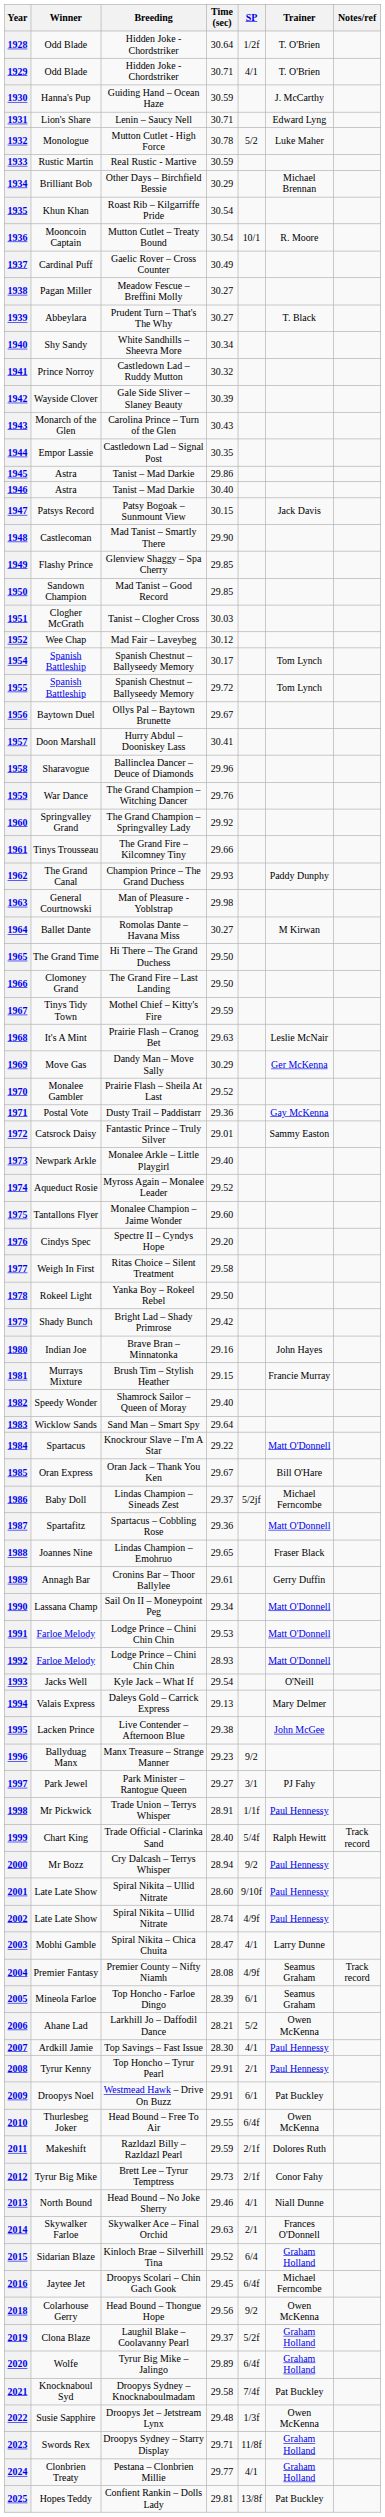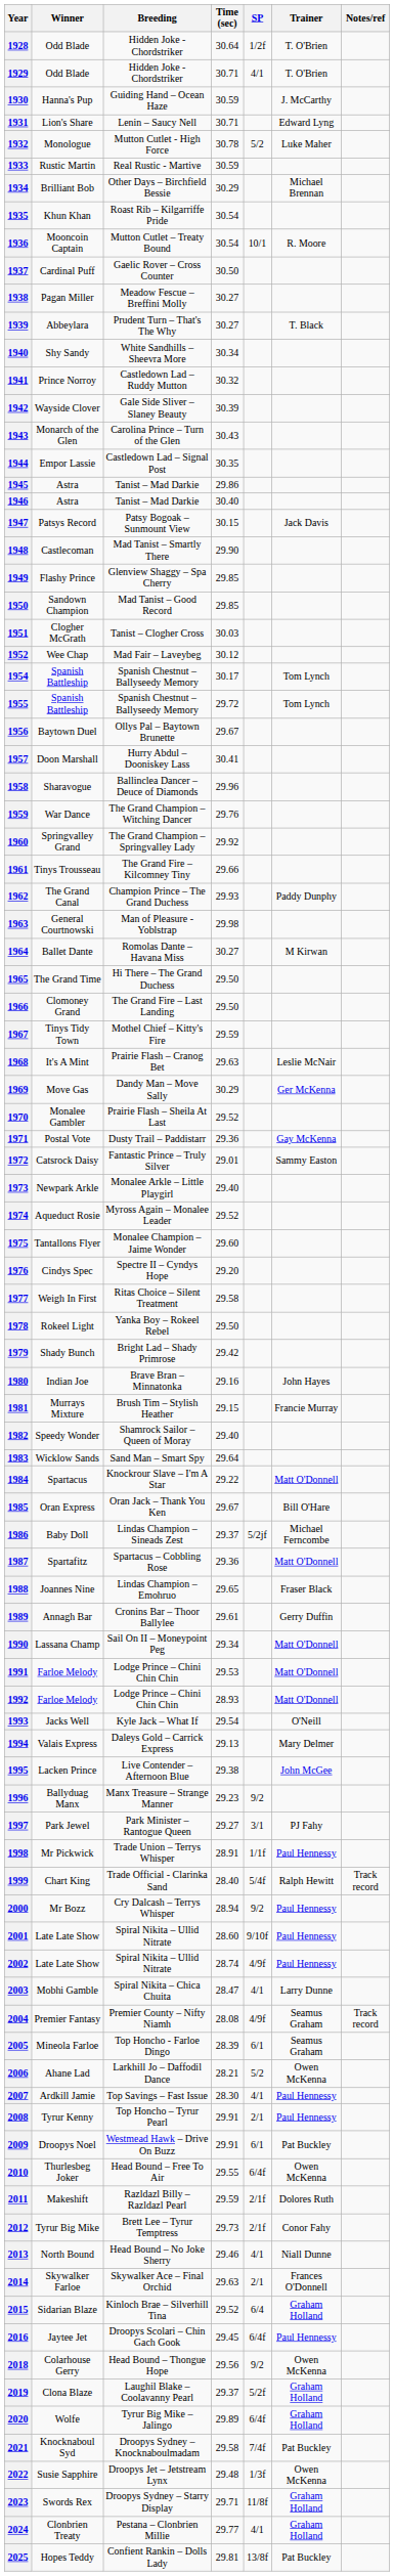 <table class="wikitable" style="text-align:center">
 <tr>
 <th width=50>Year</th>
 <th width=200>Winner</th>
 <th width=300>Breeding</th>
 <th width=80>Time (sec)</th>
 <th width=50><a href='#'>SP</a></th>
 <th width=250>Trainer</th>
 <th width=100>Notes/ref</th>
 </tr>
 <tr>
 <th><a href='#'>1928</a></th>
 <td>Odd Blade</td>
 <td>Hidden Joke - Chordstriker</td>
 <td>30.64</td>
 <td>1/2f</td>
 <td>T. O'Brien</td>
 <td></td>
 </tr>
 <tr>
 <th><a href='#'>1929</a></th>
 <td>Odd Blade</td>
 <td>Hidden Joke - Chordstriker</td>
 <td>30.71</td>
 <td>4/1</td>
 <td>T. O'Brien</td>
 <td></td>
 </tr>
 <tr>
 <th><a href='#'>1930</a></th>
 <td>Hanna's Pup</td>
 <td>Guiding Hand – Ocean Haze</td>
 <td>30.59</td>
 <td></td>
 <td>J. McCarthy</td>
 <td></td>
 </tr>
 <tr>
 <th><a href='#'>1931</a></th>
 <td>Lion's Share</td>
 <td>Lenin – Saucy Nell</td>
 <td>30.71</td>
 <td></td>
 <td>Edward Lyng</td>
 <td></td>
 </tr>
 <tr>
 <th><a href='#'>1932</a></th>
 <td>Monologue</td>
 <td>Mutton Cutlet -  High Force</td>
 <td>30.78</td>
 <td>5/2</td>
 <td>Luke Maher</td>
 <td></td>
 </tr>
 <tr>
 <th><a href='#'>1933</a></th>
 <td>Rustic Martin</td>
 <td>Real Rustic - Martive</td>
 <td>30.59</td>
 <td></td>
 <td></td>
 <td></td>
 </tr>
 <tr>
 <th><a href='#'>1934</a></th>
 <td>Brilliant Bob</td>
 <td>Other Days – Birchfield Bessie</td>
 <td>30.29</td>
 <td></td>
 <td>Michael Brennan</td>
 <td></td>
 </tr>
 <tr>
 <th><a href='#'>1935</a></th>
 <td>Khun Khan</td>
 <td>Roast Rib – Kilgarriffe Pride</td>
 <td>30.54</td>
 <td></td>
 <td></td>
 <td></td>
 </tr>
 <tr>
 <th><a href='#'>1936</a></th>
 <td>Mooncoin Captain</td>
 <td>Mutton Cutlet – Treaty Bound</td>
 <td>30.54</td>
 <td>10/1</td>
 <td>R. Moore</td>
 <td></td>
 </tr>
 <tr>
 <th><a href='#'>1937</a></th>
 <td>Cardinal Puff</td>
 <td>Gaelic Rover – Cross Counter</td>
-<td>30.49</td>
+<td>30.50</td>
 <td></td>
 <td></td>
 <td></td>
 </tr>
 <tr>
 <th><a href='#'>1938</a></th>
 <td>Pagan Miller</td>
 <td>Meadow Fescue – Breffini Molly</td>
 <td>30.27</td>
 <td></td>
 <td></td>
 <td></td>
 </tr>
 <tr>
 <th><a href='#'>1939</a></th>
 <td>Abbeylara</td>
 <td>Prudent Turn – That's The Why</td>
 <td>30.27</td>
 <td></td>
 <td>T. Black</td>
 <td></td>
 </tr>
 <tr>
 <th><a href='#'>1940</a></th>
 <td>Shy Sandy</td>
 <td>White Sandhills – Sheevra More</td>
 <td>30.34</td>
 <td></td>
 <td></td>
 <td></td>
 </tr>
 <tr>
 <th><a href='#'>1941</a></th>
 <td>Prince Norroy</td>
 <td>Castledown Lad – Ruddy Mutton</td>
 <td>30.32</td>
 <td></td>
 <td></td>
 <td></td>
 </tr>
 <tr>
 <th><a href='#'>1942</a></th>
 <td>Wayside Clover</td>
 <td>Gale Side Sliver – Slaney Beauty</td>
 <td>30.39</td>
 <td></td>
 <td></td>
 <td></td>
 </tr>
 <tr>
 <th><a href='#'>1943</a></th>
 <td>Monarch of the Glen</td>
 <td>Carolina Prince – Turn of the Glen</td>
 <td>30.43</td>
 <td></td>
 <td></td>
 <td></td>
 </tr>
 <tr>
 <th><a href='#'>1944</a></th>
 <td>Empor Lassie</td>
 <td>Castledown Lad – Signal Post</td>
 <td>30.35</td>
 <td></td>
 <td></td>
 <td></td>
 </tr>
 <tr>
 <th><a href='#'>1945</a></th>
 <td>Astra</td>
 <td>Tanist – Mad Darkie</td>
 <td>29.86</td>
 <td></td>
 <td></td>
 <td></td>
 </tr>
 <tr>
 <th><a href='#'>1946</a></th>
 <td>Astra</td>
 <td>Tanist – Mad Darkie</td>
 <td>30.40</td>
 <td></td>
 <td></td>
 <td></td>
 </tr>
 <tr>
 <th><a href='#'>1947</a></th>
 <td>Patsys Record</td>
 <td>Patsy Bogoak – Sunmount View</td>
 <td>30.15</td>
 <td></td>
 <td>Jack Davis</td>
 <td></td>
 </tr>
 <tr>
 <th><a href='#'>1948</a></th>
 <td>Castlecoman</td>
 <td>Mad Tanist – Smartly There</td>
 <td>29.90</td>
 <td></td>
 <td></td>
 <td></td>
 </tr>
 <tr>
 <th><a href='#'>1949</a></th>
 <td>Flashy Prince</td>
 <td>Glenview Shaggy – Spa Cherry</td>
 <td>29.85</td>
 <td></td>
 <td></td>
 <td></td>
 </tr>
 <tr>
 <th><a href='#'>1950</a></th>
 <td>Sandown Champion</td>
 <td>Mad Tanist – Good Record</td>
 <td>29.85</td>
 <td></td>
 <td></td>
 <td></td>
 </tr>
 <tr>
 <th><a href='#'>1951</a></th>
 <td>Clogher McGrath</td>
 <td>Tanist – Clogher Cross</td>
 <td>30.03</td>
 <td></td>
 <td></td>
 <td></td>
 </tr>
 <tr>
 <th><a href='#'>1952</a></th>
 <td>Wee Chap</td>
 <td>Mad Fair – Laveybeg</td>
 <td>30.12</td>
 <td></td>
 <td></td>
 <td></td>
 </tr>
 <tr>
 <th><a href='#'>1954</a></th>
 <td><a href='#'>Spanish Battleship</a></td>
 <td>Spanish Chestnut – Ballyseedy Memory</td>
 <td>30.17</td>
 <td></td>
 <td>Tom Lynch</td>
 <td></td>
 </tr>
 <tr>
 <th><a href='#'>1955</a></th>
 <td><a href='#'>Spanish Battleship</a></td>
 <td>Spanish Chestnut – Ballyseedy Memory</td>
 <td>29.72</td>
 <td></td>
 <td>Tom Lynch</td>
 <td></td>
 </tr>
 <tr>
 <th><a href='#'>1956</a></th>
 <td>Baytown Duel</td>
 <td>Ollys Pal – Baytown Brunette</td>
 <td>29.67</td>
 <td></td>
 <td></td>
 <td></td>
 </tr>
 <tr>
 <th><a href='#'>1957</a></th>
 <td>Doon Marshall</td>
 <td>Hurry Abdul – Dooniskey Lass</td>
 <td>30.41</td>
 <td></td>
 <td></td>
 <td></td>
 </tr>
 <tr>
 <th><a href='#'>1958</a></th>
 <td>Sharavogue</td>
 <td>Ballinclea Dancer – Deuce of Diamonds</td>
 <td>29.96</td>
 <td></td>
 <td></td>
 <td></td>
 </tr>
 <tr>
 <th><a href='#'>1959</a></th>
 <td>War Dance</td>
 <td>The Grand Champion – Witching Dancer</td>
 <td>29.76</td>
 <td></td>
 <td></td>
 <td></td>
 </tr>
 <tr>
 <th><a href='#'>1960</a></th>
 <td>Springvalley Grand</td>
 <td>The Grand Champion – Springvalley Lady</td>
 <td>29.92</td>
 <td></td>
 <td></td>
 <td></td>
 </tr>
 <tr>
 <th><a href='#'>1961</a></th>
 <td>Tinys Trousseau</td>
 <td>The Grand Fire – Kilcomney Tiny</td>
 <td>29.66</td>
 <td></td>
 <td></td>
 <td></td>
 </tr>
 <tr>
 <th><a href='#'>1962</a></th>
 <td>The Grand Canal</td>
 <td>Champion Prince – The Grand Duchess</td>
 <td>29.93</td>
 <td></td>
 <td>Paddy Dunphy</td>
 <td></td>
 </tr>
 <tr>
 <th><a href='#'>1963</a></th>
 <td>General Courtnowski</td>
 <td>Man of Pleasure - Yoblstrap</td>
 <td>29.98</td>
 <td></td>
 <td></td>
 <td></td>
 </tr>
 <tr>
 <th><a href='#'>1964</a></th>
 <td>Ballet Dante</td>
 <td>Romolas Dante – Havana Miss</td>
 <td>30.27</td>
 <td></td>
 <td>M Kirwan</td>
 <td></td>
 </tr>
 <tr>
 <th><a href='#'>1965</a></th>
 <td>The Grand Time</td>
 <td>Hi There – The Grand Duchess</td>
 <td>29.50</td>
 <td></td>
 <td></td>
 <td></td>
 </tr>
 <tr>
 <th><a href='#'>1966</a></th>
 <td>Clomoney Grand</td>
 <td>The Grand Fire – Last Landing</td>
 <td>29.50</td>
 <td></td>
 <td></td>
 <td></td>
 </tr>
 <tr>
 <th><a href='#'>1967</a></th>
 <td>Tinys Tidy Town</td>
 <td>Mothel Chief – Kitty's Fire</td>
 <td>29.59</td>
 <td></td>
 <td></td>
 <td></td>
 </tr>
 <tr>
 <th><a href='#'>1968</a></th>
 <td>It's A Mint</td>
 <td>Prairie Flash – Cranog Bet</td>
 <td>29.63</td>
 <td></td>
 <td>Leslie McNair</td>
 <td></td>
 </tr>
 <tr>
 <th><a href='#'>1969</a></th>
 <td>Move Gas</td>
 <td>Dandy Man – Move Sally</td>
 <td>30.29</td>
 <td></td>
 <td><a href='#'>Ger McKenna</a></td>
 <td></td>
 </tr>
 <tr>
 <th><a href='#'>1970</a></th>
 <td>Monalee Gambler</td>
 <td>Prairie Flash – Sheila At Last</td>
 <td>29.52</td>
 <td></td>
 <td></td>
 <td></td>
 </tr>
 <tr>
 <th><a href='#'>1971</a></th>
 <td>Postal Vote</td>
 <td>Dusty Trail – Paddistarr</td>
 <td>29.36</td>
 <td></td>
 <td><a href='#'>Gay McKenna</a></td>
 <td></td>
 </tr>
 <tr>
 <th><a href='#'>1972</a></th>
 <td>Catsrock Daisy</td>
 <td>Fantastic Prince – Truly Silver</td>
 <td>29.01</td>
 <td></td>
 <td>Sammy Easton</td>
 <td></td>
 </tr>
 <tr>
 <th><a href='#'>1973</a></th>
 <td>Newpark Arkle</td>
 <td>Monalee Arkle – Little Playgirl</td>
 <td>29.40</td>
 <td></td>
 <td></td>
 <td></td>
 </tr>
 <tr>
 <th><a href='#'>1974</a></th>
 <td>Aqueduct Rosie</td>
 <td>Myross Again – Monalee Leader</td>
 <td>29.52</td>
 <td></td>
 <td></td>
 <td></td>
 </tr>
 <tr>
 <th><a href='#'>1975</a></th>
 <td>Tantallons Flyer</td>
 <td>Monalee Champion – Jaime Wonder</td>
 <td>29.60</td>
 <td></td>
 <td></td>
 <td></td>
 </tr>
 <tr>
 <th><a href='#'>1976</a></th>
 <td>Cindys Spec</td>
 <td>Spectre II – Cyndys Hope</td>
 <td>29.20</td>
 <td></td>
 <td></td>
 <td></td>
 </tr>
 <tr>
 <th><a href='#'>1977</a></th>
 <td>Weigh In First</td>
 <td>Ritas Choice – Silent Treatment</td>
 <td>29.58</td>
 <td></td>
 <td></td>
 <td></td>
 </tr>
 <tr>
 <th><a href='#'>1978</a></th>
 <td>Rokeel Light</td>
 <td>Yanka Boy – Rokeel Rebel</td>
 <td>29.50</td>
 <td></td>
 <td></td>
 <td></td>
 </tr>
 <tr>
 <th><a href='#'>1979</a></th>
 <td>Shady Bunch</td>
 <td>Bright Lad – Shady Primrose</td>
 <td>29.42</td>
 <td></td>
 <td></td>
 <td></td>
 </tr>
 <tr>
 <th><a href='#'>1980</a></th>
 <td>Indian Joe</td>
 <td>Brave Bran – Minnatonka</td>
 <td>29.16</td>
 <td></td>
 <td>John Hayes</td>
 <td></td>
 </tr>
 <tr>
 <th><a href='#'>1981</a></th>
 <td>Murrays Mixture</td>
 <td>Brush Tim – Stylish Heather</td>
 <td>29.15</td>
 <td></td>
 <td>Francie Murray</td>
 <td></td>
 </tr>
 <tr>
 <th><a href='#'>1982</a></th>
 <td>Speedy Wonder</td>
 <td>Shamrock Sailor – Queen of Moray</td>
 <td>29.40</td>
 <td></td>
 <td></td>
 <td></td>
 </tr>
 <tr>
 <th><a href='#'>1983</a></th>
 <td>Wicklow Sands</td>
 <td>Sand Man – Smart Spy</td>
 <td>29.64</td>
 <td></td>
 <td></td>
 <td></td>
 </tr>
 <tr>
 <th><a href='#'>1984</a></th>
 <td>Spartacus</td>
 <td>Knockrour Slave – I'm A Star</td>
 <td>29.22</td>
 <td></td>
 <td><a href='#'>Matt O'Donnell</a></td>
 <td></td>
 </tr>
 <tr>
 <th><a href='#'>1985</a></th>
 <td>Oran Express</td>
 <td>Oran Jack – Thank You Ken</td>
 <td>29.67</td>
 <td></td>
 <td>Bill O'Hare</td>
 <td></td>
 </tr>
 <tr>
 <th><a href='#'>1986</a></th>
 <td>Baby Doll</td>
 <td>Lindas Champion – Sineads Zest</td>
 <td>29.37</td>
 <td>5/2jf</td>
 <td>Michael Ferncombe</td>
 <td></td>
 </tr>
 <tr>
 <th><a href='#'>1987</a></th>
 <td>Spartafitz</td>
 <td>Spartacus – Cobbling Rose</td>
 <td>29.36</td>
 <td></td>
 <td><a href='#'>Matt O'Donnell</a></td>
 <td></td>
 </tr>
 <tr>
 <th><a href='#'>1988</a></th>
 <td>Joannes Nine</td>
 <td>Lindas Champion – Emohruo</td>
 <td>29.65</td>
 <td></td>
 <td>Fraser Black</td>
 <td></td>
 </tr>
 <tr>
 <th><a href='#'>1989</a></th>
 <td>Annagh Bar</td>
 <td>Cronins Bar – Thoor Ballylee</td>
 <td>29.61</td>
 <td></td>
 <td>Gerry Duffin</td>
 <td></td>
 </tr>
 <tr>
 <th><a href='#'>1990</a></th>
 <td>Lassana Champ</td>
 <td>Sail On II – Moneypoint Peg</td>
 <td>29.34</td>
 <td></td>
 <td><a href='#'>Matt O'Donnell</a></td>
 <td></td>
 </tr>
 <tr>
 <th><a href='#'>1991</a></th>
 <td><a href='#'>Farloe Melody</a></td>
 <td>Lodge Prince – Chini Chin Chin</td>
 <td>29.53</td>
 <td></td>
 <td><a href='#'>Matt O'Donnell</a></td>
 <td></td>
 </tr>
 <tr>
 <th><a href='#'>1992</a></th>
 <td><a href='#'>Farloe Melody</a></td>
 <td>Lodge Prince – Chini Chin Chin</td>
 <td>28.93</td>
 <td></td>
 <td><a href='#'>Matt O'Donnell</a></td>
 <td></td>
 </tr>
 <tr>
 <th><a href='#'>1993</a></th>
 <td>Jacks Well</td>
 <td>Kyle Jack – What If</td>
 <td>29.54</td>
 <td></td>
 <td>O'Neill</td>
 <td></td>
 </tr>
 <tr>
 <th><a href='#'>1994</a></th>
 <td>Valais Express</td>
 <td>Daleys Gold – Carrick Express</td>
 <td>29.13</td>
 <td></td>
 <td>Mary Delmer</td>
 <td></td>
 </tr>
 <tr>
 <th><a href='#'>1995</a></th>
 <td>Lacken Prince</td>
 <td>Live Contender – Afternoon Blue</td>
 <td>29.38</td>
 <td></td>
 <td><a href='#'>John McGee</a></td>
 <td></td>
 </tr>
 <tr>
 <th><a href='#'>1996</a></th>
 <td>Ballyduag Manx</td>
 <td>Manx Treasure – Strange Manner</td>
 <td>29.23</td>
 <td>9/2</td>
 <td></td>
 <td></td>
 </tr>
 <tr>
 <th><a href='#'>1997</a></th>
 <td>Park Jewel</td>
 <td>Park Minister – Rantogue Queen</td>
 <td>29.27</td>
 <td>3/1</td>
 <td>PJ Fahy</td>
 <td></td>
 </tr>
 <tr>
 <th><a href='#'>1998</a></th>
 <td>Mr Pickwick</td>
 <td>Trade Union – Terrys Whisper</td>
 <td>28.91</td>
 <td>1/1f</td>
 <td><a href='#'>Paul Hennessy</a></td>
 <td></td>
 </tr>
 <tr>
 <th><a href='#'>1999</a></th>
 <td>Chart King</td>
 <td>Trade Official - Clarinka Sand</td>
 <td>28.40</td>
 <td>5/4f</td>
 <td>Ralph Hewitt</td>
 <td>Track record</td>
 </tr>
 <tr>
 <th><a href='#'>2000</a></th>
 <td>Mr Bozz</td>
 <td>Cry Dalcash – Terrys Whisper</td>
 <td>28.94</td>
 <td>9/2</td>
 <td><a href='#'>Paul Hennessy</a></td>
 <td></td>
 </tr>
 <tr>
 <th><a href='#'>2001</a></th>
 <td>Late Late Show</td>
 <td>Spiral Nikita – Ullid Nitrate</td>
 <td>28.60</td>
 <td>9/10f</td>
 <td><a href='#'>Paul Hennessy</a></td>
 <td></td>
 </tr>
 <tr>
 <th><a href='#'>2002</a></th>
 <td>Late Late Show</td>
 <td>Spiral Nikita – Ullid Nitrate</td>
 <td>28.74</td>
 <td>4/9f</td>
 <td><a href='#'>Paul Hennessy</a></td>
 <td></td>
 </tr>
 <tr>
 <th><a href='#'>2003</a></th>
 <td>Mobhi Gamble</td>
 <td>Spiral Nikita – Chica Chuita</td>
 <td>28.47</td>
 <td>4/1</td>
 <td>Larry Dunne</td>
 <td></td>
 </tr>
 <tr>
 <th><a href='#'>2004</a></th>
 <td>Premier Fantasy</td>
 <td>Premier County – Nifty Niamh</td>
 <td>28.08</td>
 <td>4/9f</td>
 <td>Seamus Graham</td>
 <td>Track record</td>
 </tr>
 <tr>
 <th><a href='#'>2005</a></th>
 <td>Mineola Farloe</td>
 <td>Top Honcho - Farloe Dingo</td>
 <td>28.39</td>
 <td>6/1</td>
 <td>Seamus Graham</td>
 <td></td>
 </tr>
 <tr>
 <th><a href='#'>2006</a></th>
 <td>Ahane Lad</td>
 <td>Larkhill Jo – Daffodil Dance</td>
 <td>28.21</td>
 <td>5/2</td>
 <td>Owen McKenna</td>
 <td></td>
 </tr>
 <tr>
 <th><a href='#'>2007</a></th>
 <td>Ardkill Jamie</td>
 <td>Top Savings – Fast Issue</td>
 <td>28.30</td>
 <td>4/1</td>
 <td><a href='#'>Paul Hennessy</a></td>
 <td></td>
 </tr>
 <tr>
 <th><a href='#'>2008</a></th>
 <td>Tyrur Kenny</td>
 <td>Top Honcho – Tyrur Pearl</td>
 <td>29.91</td>
 <td>2/1</td>
 <td><a href='#'>Paul Hennessy</a></td>
 <td></td>
 </tr>
 <tr>
 <th><a href='#'>2009</a></th>
 <td>Droopys Noel</td>
 <td><a href='#'>Westmead Hawk</a> – Drive On Buzz</td>
 <td>29.91</td>
 <td>6/1</td>
 <td>Pat Buckley</td>
 <td></td>
 </tr>
 <tr>
 <th><a href='#'>2010</a></th>
 <td>Thurlesbeg Joker</td>
 <td>Head Bound – Free To Air</td>
 <td>29.55</td>
 <td>6/4f</td>
 <td>Owen McKenna</td>
 <td></td>
 </tr>
 <tr>
 <th><a href='#'>2011</a></th>
 <td>Makeshift</td>
 <td>Razldazl Billy – Razldazl Pearl</td>
 <td>29.59</td>
 <td>2/1f</td>
 <td>Dolores Ruth</td>
 <td></td>
 </tr>
 <tr>
 <th><a href='#'>2012</a></th>
 <td>Tyrur Big Mike</td>
 <td>Brett Lee – Tyrur Temptress</td>
 <td>29.73</td>
 <td>2/1f</td>
 <td>Conor Fahy</td>
 <td></td>
 </tr>
 <tr>
 <th><a href='#'>2013</a></th>
 <td>North Bound</td>
 <td>Head Bound – No Joke Sherry</td>
 <td>29.46</td>
 <td>4/1</td>
 <td>Niall Dunne</td>
 <td></td>
 </tr>
 <tr>
 <th><a href='#'>2014</a></th>
 <td>Skywalker Farloe</td>
 <td>Skywalker Ace – Final Orchid</td>
 <td>29.63</td>
 <td>2/1</td>
 <td>Frances O'Donnell</td>
 <td></td>
 </tr>
 <tr>
 <th><a href='#'>2015</a></th>
 <td>Sidarian Blaze</td>
 <td>Kinloch Brae – Silverhill Tina</td>
 <td>29.52</td>
 <td>6/4</td>
 <td><a href='#'>Graham Holland</a></td>
 <td></td>
 </tr>
 <tr>
 <th><a href='#'>2016</a></th>
 <td>Jaytee Jet</td>
 <td>Droopys Scolari – Chin Gach Gook</td>
 <td>29.45</td>
 <td>6/4f</td>
-<td>Michael Ferncombe</td>
+<td><a href='#'>Paul Hennessy</a></td>
 <td></td>
 </tr>
 <tr>
 <th><a href='#'>2018</a></th>
 <td>Colarhouse Gerry</td>
 <td>Head Bound – Thongue Hope</td>
 <td>29.56</td>
 <td>9/2</td>
 <td>Owen McKenna</td>
 <td></td>
 </tr>
 <tr>
 <th><a href='#'>2019</a></th>
 <td>Clona Blaze</td>
 <td>Laughil Blake – Coolavanny Pearl</td>
 <td>29.37</td>
 <td>5/2f</td>
 <td><a href='#'>Graham Holland</a></td>
 <td></td>
 </tr>
 <tr>
 <th><a href='#'>2020</a></th>
 <td>Wolfe</td>
 <td>Tyrur Big Mike – Jalingo</td>
 <td>29.89</td>
 <td>6/4f</td>
 <td><a href='#'>Graham Holland</a></td>
 <td></td>
 </tr>
 <tr>
 <th><a href='#'>2021</a></th>
 <td>Knocknaboul Syd</td>
 <td>Droopys Sydney – Knocknaboulmadam</td>
 <td>29.58</td>
 <td>7/4f</td>
 <td>Pat Buckley</td>
 <td></td>
 </tr>
 <tr>
 <th><a href='#'>2022</a></th>
 <td>Susie Sapphire</td>
 <td>Droopys Jet – Jetstream Lynx</td>
 <td>29.48</td>
 <td>1/3f</td>
 <td>Owen McKenna</td>
 <td></td>
 </tr>
 <tr>
 <th><a href='#'>2023</a></th>
 <td>Swords Rex</td>
 <td>Droopys Sydney – Starry Display</td>
 <td>29.71</td>
 <td>11/8f</td>
 <td><a href='#'>Graham Holland</a></td>
 <td></td>
 </tr>
 <tr>
 <th><a href='#'>2024</a></th>
 <td>Clonbrien Treaty</td>
 <td>Pestana – Clonbrien Millie</td>
 <td>29.77</td>
 <td>4/1</td>
 <td><a href='#'>Graham Holland</a></td>
 <td></td>
 </tr>
 <tr>
 <th><a href='#'>2025</a></th>
 <td>Hopes Teddy</td>
 <td>Confient Rankin – Dolls Lady</td>
 <td>29.81</td>
 <td>13/8f</td>
 <td>Pat Buckley</td>
 <td></td>
 </tr>
 </table>
